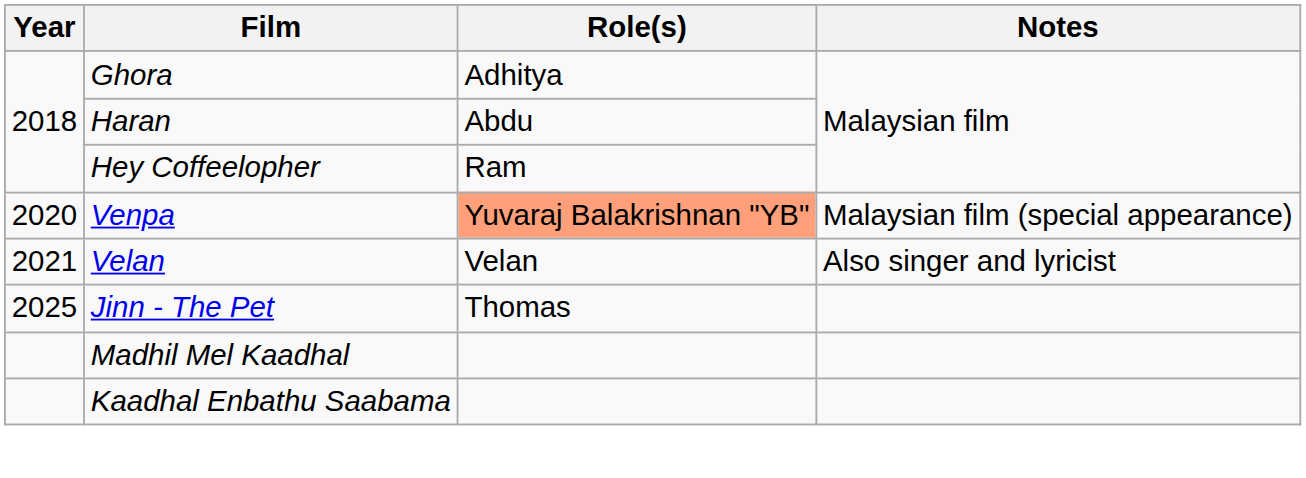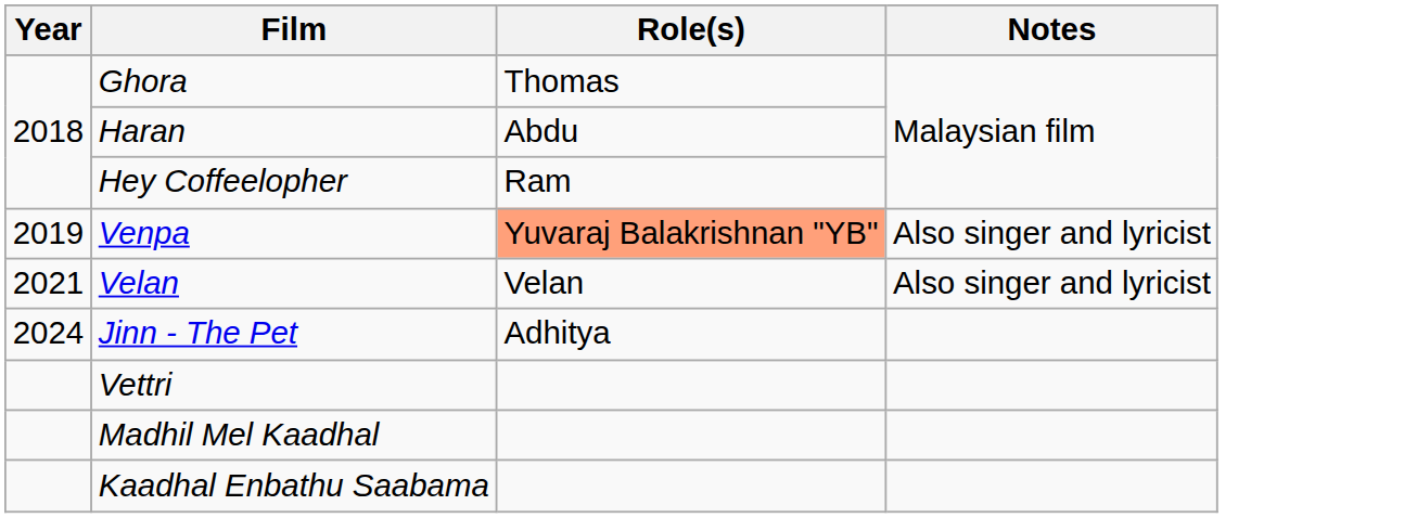 <table class="wikitable sortable">
 <tr>
 <th>Year</th>
 <th>Film</th>
 <th>Role(s)</th>
 <th>Notes</th>
 </tr>
 <tr>
 <td rowspan="3">2018</td>
 <td><em>Ghora</em></td>
-<td>Adhitya</td>
+<td>Thomas</td>
 <td rowspan="3">Malaysian film</td>
 </tr>
 <tr>
 <td><em>Haran</em></td>
 <td>Abdu</td>
 </tr>
 <tr>
 <td><em>Hey Coffeelopher</em></td>
 <td>Ram</td>
 </tr>
 <tr>
-<td>2020</td>
+<td>2019</td>
 <td><em><a href='#'>Venpa</a></em></td>
 <td style="background: lightsalmon;">Yuvaraj Balakrishnan "YB"</td>
-<td>Malaysian film (special appearance)</td>
+<td>Also singer and lyricist</td>
 </tr>
 <tr>
 <td>2021</td>
 <td><em><a href='#'>Velan</a></em></td>
 <td>Velan</td>
 <td>Also singer and lyricist</td>
 </tr>
 <tr>
-<td>2025</td>
+<td>2024</td>
 <td><em><a href='#'>Jinn - The Pet</a></em></td>
-<td>Thomas</td>
+<td>Adhitya</td>
+<td></td>
+</tr>
+<tr>
+<td></td>
+<td><em>Vettri</em></td>
+<td></td>
 <td></td>
 </tr>
 <tr>
 <td></td>
 <td><em>Madhil Mel Kaadhal</em></td>
 <td></td>
 <td></td>
 </tr>
 <tr>
 <td></td>
 <td><em>Kaadhal Enbathu Saabama</em></td>
 <td></td>
 <td></td>
 </tr>
 </table>
